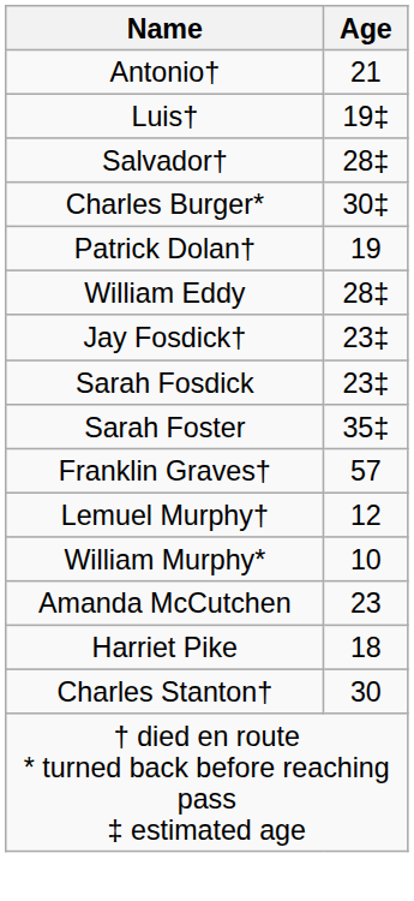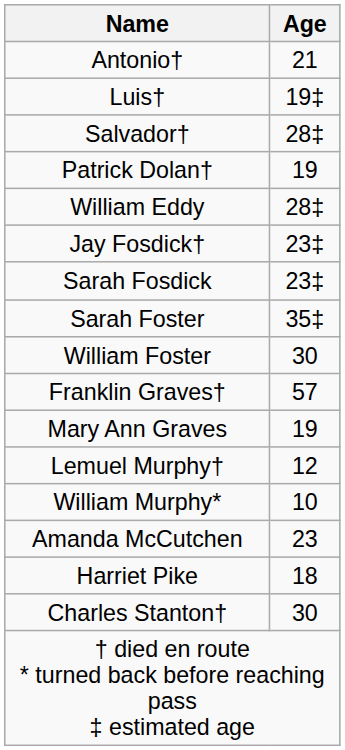 <table class="wikitable floatright" style="text-align: center; font-size: 95%; width:220px;">
 <tr>
 <th scope="col">Name</th>
 <th scope="col">Age</th>
 </tr>
 <tr>
 <td>Antonio†</td>
 <td>21</td>
 </tr>
 <tr>
 <td>Luis†</td>
 <td>19‡</td>
 </tr>
 <tr>
 <td>Salvador†</td>
 <td>28‡</td>
-</tr>
-<tr>
-<td>Charles Burger*</td>
-<td>30‡</td>
 </tr>
 <tr>
 <td>Patrick Dolan†</td>
 <td>19</td>
 </tr>
 <tr>
 <td>William Eddy</td>
 <td>28‡</td>
 </tr>
 <tr>
 <td>Jay Fosdick†</td>
 <td>23‡</td>
 </tr>
 <tr>
 <td>Sarah Fosdick</td>
 <td>23‡</td>
 </tr>
 <tr>
 <td>Sarah Foster</td>
 <td>35‡</td>
 </tr>
 <tr>
+<td>William Foster</td>
+<td>30</td>
+</tr>
+<tr>
 <td>Franklin Graves†</td>
 <td>57</td>
+</tr>
+<tr>
+<td>Mary Ann Graves</td>
+<td>19</td>
 </tr>
 <tr>
 <td>Lemuel Murphy†</td>
 <td>12</td>
 </tr>
 <tr>
 <td>William Murphy*</td>
 <td>10</td>
 </tr>
 <tr>
 <td>Amanda McCutchen</td>
 <td>23</td>
 </tr>
 <tr>
 <td>Harriet Pike</td>
 <td>18</td>
 </tr>
 <tr>
 <td>Charles Stanton†</td>
 <td>30</td>
 </tr>
 <tr>
 <td colspan="2">† died en route <br> * turned back before reaching pass <br> ‡ estimated age</td>
 </tr>
 </table>
